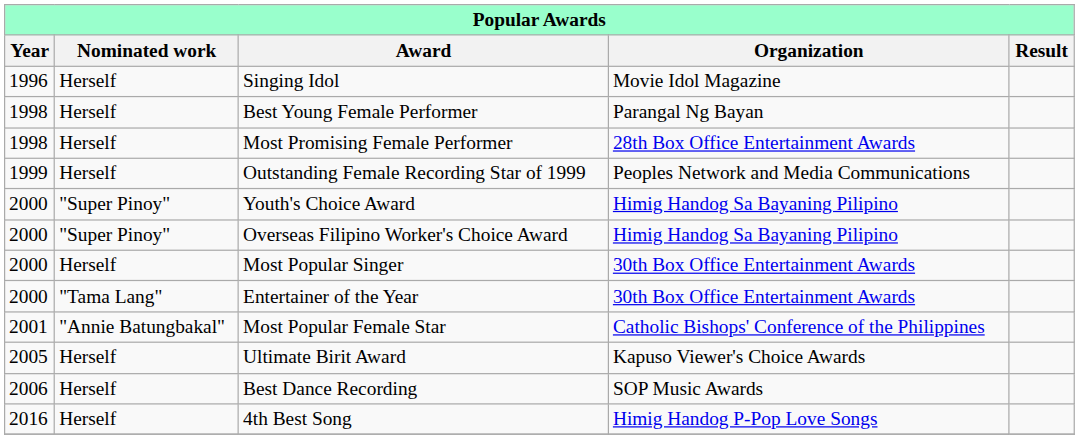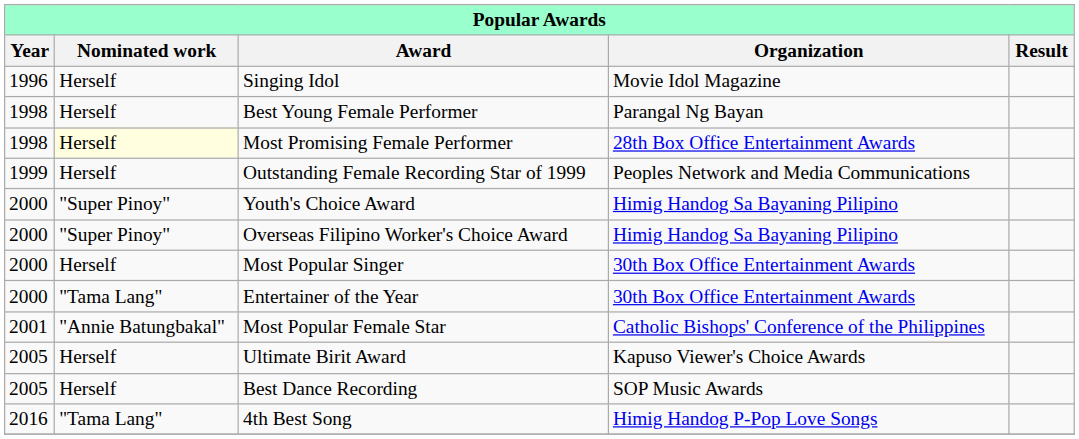 <table width="70%" class="wikitable sortable">
 <tr>
 <th colspan="5" - style="background:#99FFCC;" align="center">Popular Awards</th>
 </tr>
 <tr>
 <th>Year</th>
 <th>Nominated work</th>
 <th>Award</th>
 <th>Organization</th>
 <th>Result</th>
 </tr>
 <tr>
 <td>1996</td>
 <td>Herself</td>
 <td>Singing Idol</td>
 <td>Movie Idol Magazine</td>
 <td></td>
 </tr>
 <tr>
 <td>1998</td>
 <td>Herself</td>
 <td>Best Young Female Performer</td>
 <td>Parangal Ng Bayan</td>
 <td></td>
 </tr>
 <tr>
 <td>1998</td>
-<td>Herself</td>
+<td style="background: lightyellow;">Herself</td>
 <td>Most Promising Female Performer</td>
 <td><a href='#'>28th Box Office Entertainment Awards</a></td>
 <td></td>
 </tr>
 <tr>
 <td>1999</td>
 <td>Herself</td>
 <td>Outstanding Female Recording Star of 1999</td>
 <td>Peoples Network and Media Communications</td>
 <td></td>
 </tr>
 <tr>
 <td>2000</td>
 <td>"Super Pinoy"</td>
 <td>Youth's Choice Award</td>
 <td><a href='#'>Himig Handog Sa Bayaning Pilipino</a></td>
 <td></td>
 </tr>
 <tr>
 <td>2000</td>
 <td>"Super Pinoy"</td>
 <td>Overseas Filipino Worker's Choice Award</td>
 <td><a href='#'>Himig Handog Sa Bayaning Pilipino</a></td>
 <td></td>
 </tr>
 <tr>
 <td>2000</td>
 <td>Herself</td>
 <td>Most Popular Singer</td>
 <td><a href='#'>30th Box Office Entertainment Awards</a></td>
 <td></td>
 </tr>
 <tr>
 <td>2000</td>
 <td>"Tama Lang"</td>
 <td>Entertainer of the Year</td>
 <td><a href='#'>30th Box Office Entertainment Awards</a></td>
 <td></td>
 </tr>
 <tr>
 <td>2001</td>
 <td>"Annie Batungbakal"</td>
 <td>Most Popular Female Star</td>
 <td><a href='#'>Catholic Bishops' Conference of the Philippines</a></td>
 <td></td>
 </tr>
 <tr>
 <td>2005</td>
 <td>Herself</td>
 <td>Ultimate Birit Award</td>
 <td>Kapuso Viewer's Choice Awards</td>
 <td></td>
 </tr>
 <tr>
-<td>2006</td>
+<td>2005</td>
 <td>Herself</td>
 <td>Best Dance Recording</td>
 <td>SOP Music Awards</td>
 <td></td>
 </tr>
 <tr>
 <td>2016</td>
-<td>Herself</td>
+<td>"Tama Lang"</td>
 <td>4th Best Song</td>
 <td><a href='#'>Himig Handog P-Pop Love Songs</a></td>
 <td></td>
 </tr>
 <tr>
 </tr>
 </table>
